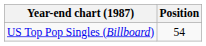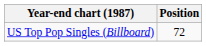 <table class="wikitable">
 <tr>
 <th>Year-end chart (1987)</th>
 <th>Position</th>
 </tr>
 <tr>
 <td><a href='#'>US Top Pop Singles (<em>Billboard</em>)</a></td>
-<td style="text-align:center;">54</td>
+<td style="text-align:center;">72</td>
 </tr>
 </table>
